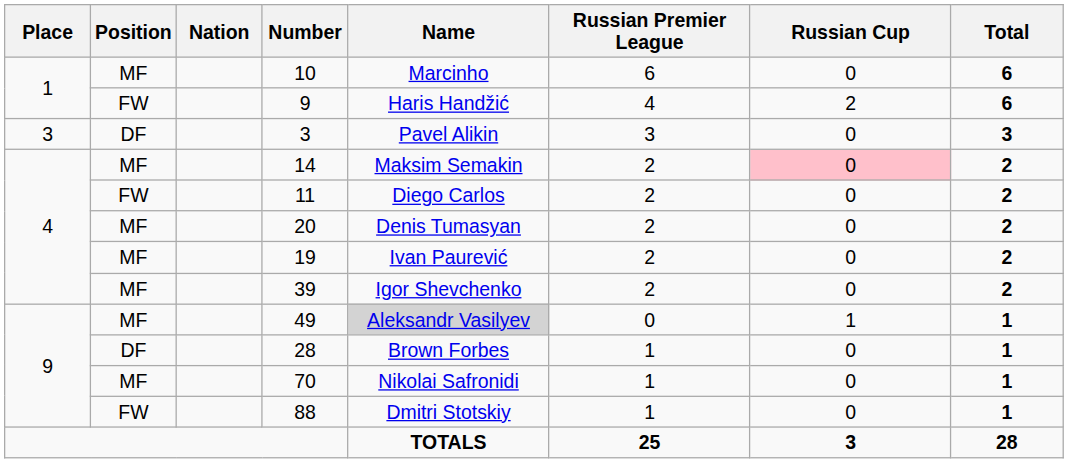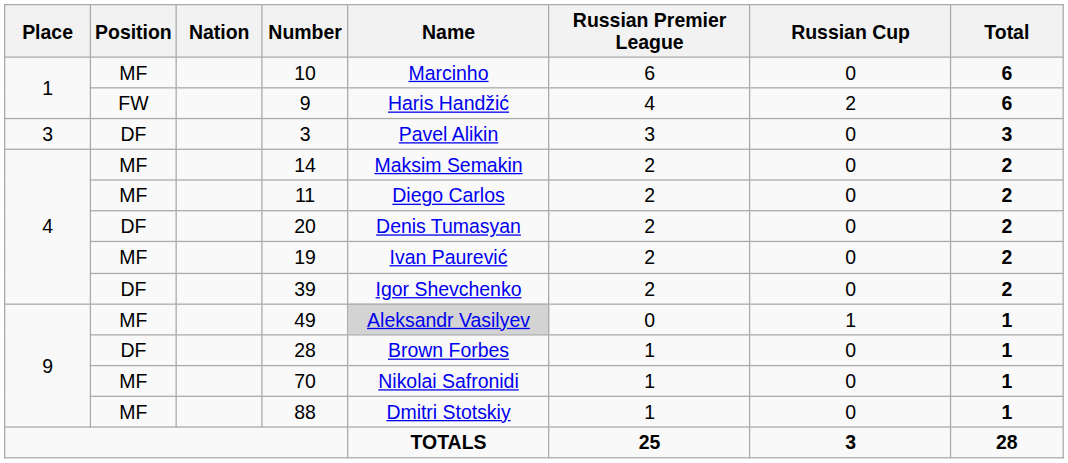 <table class="wikitable" style="font-size: 95%; text-align: center;">
 <tr>
 <th width=60>Place</th>
 <th width=60>Position</th>
 <th width=60>Nation</th>
 <th width=60>Number</th>
 <th width=150>Name</th>
 <th width=150>Russian Premier League</th>
 <th width=150>Russian Cup</th>
 <th width=80><strong>Total</strong></th>
 </tr>
 <tr>
 <td rowspan="2">1</td>
 <td>MF</td>
 <td></td>
 <td>10</td>
 <td><a href='#'>Marcinho</a></td>
 <td>6</td>
 <td>0</td>
 <td><strong>6</strong></td>
 </tr>
 <tr>
 <td>FW</td>
 <td></td>
 <td>9</td>
 <td><a href='#'>Haris Handžić</a></td>
 <td>4</td>
 <td>2</td>
 <td><strong>6</strong></td>
 </tr>
 <tr>
 <td>3</td>
 <td>DF</td>
 <td></td>
 <td>3</td>
 <td><a href='#'>Pavel Alikin</a></td>
 <td>3</td>
 <td>0</td>
 <td><strong>3</strong></td>
 </tr>
 <tr>
 <td rowspan="5">4</td>
 <td>MF</td>
 <td></td>
 <td>14</td>
 <td><a href='#'>Maksim Semakin</a></td>
 <td>2</td>
-<td style="background: pink;">0</td>
+<td>0</td>
 <td><strong>2</strong></td>
 </tr>
 <tr>
-<td>FW</td>
+<td>MF</td>
 <td></td>
 <td>11</td>
 <td><a href='#'>Diego Carlos</a></td>
 <td>2</td>
 <td>0</td>
 <td><strong>2</strong></td>
 </tr>
 <tr>
-<td>MF</td>
+<td>DF</td>
 <td></td>
 <td>20</td>
 <td><a href='#'>Denis Tumasyan</a></td>
 <td>2</td>
 <td>0</td>
 <td><strong>2</strong></td>
 </tr>
 <tr>
 <td>MF</td>
 <td></td>
 <td>19</td>
 <td><a href='#'>Ivan Paurević</a></td>
 <td>2</td>
 <td>0</td>
 <td><strong>2</strong></td>
 </tr>
 <tr>
-<td>MF</td>
+<td>DF</td>
 <td></td>
 <td>39</td>
 <td><a href='#'>Igor Shevchenko</a></td>
 <td>2</td>
 <td>0</td>
 <td><strong>2</strong></td>
 </tr>
 <tr>
 <td rowspan="4">9</td>
 <td>MF</td>
 <td></td>
 <td>49</td>
 <td style="background: lightgrey;"><a href='#'>Aleksandr Vasilyev</a></td>
 <td>0</td>
 <td>1</td>
 <td><strong>1</strong></td>
 </tr>
 <tr>
 <td>DF</td>
 <td></td>
 <td>28</td>
 <td><a href='#'>Brown Forbes</a></td>
 <td>1</td>
 <td>0</td>
 <td><strong>1</strong></td>
 </tr>
 <tr>
 <td>MF</td>
 <td></td>
 <td>70</td>
 <td><a href='#'>Nikolai Safronidi</a></td>
 <td>1</td>
 <td>0</td>
 <td><strong>1</strong></td>
 </tr>
 <tr>
-<td>FW</td>
+<td>MF</td>
 <td></td>
 <td>88</td>
 <td><a href='#'>Dmitri Stotskiy</a></td>
 <td>1</td>
 <td>0</td>
 <td><strong>1</strong></td>
 </tr>
 <tr>
 <td colspan="4"></td>
 <td><strong>TOTALS</strong></td>
 <td><strong>25</strong></td>
 <td><strong>3</strong></td>
 <td><strong>28</strong></td>
 </tr>
 </table>
